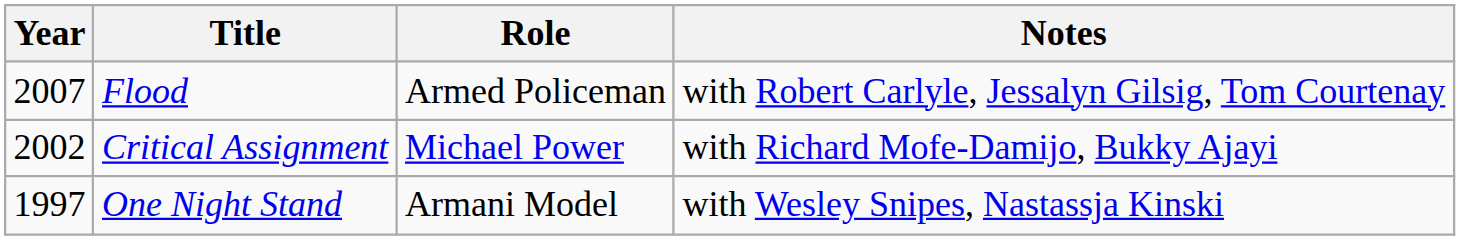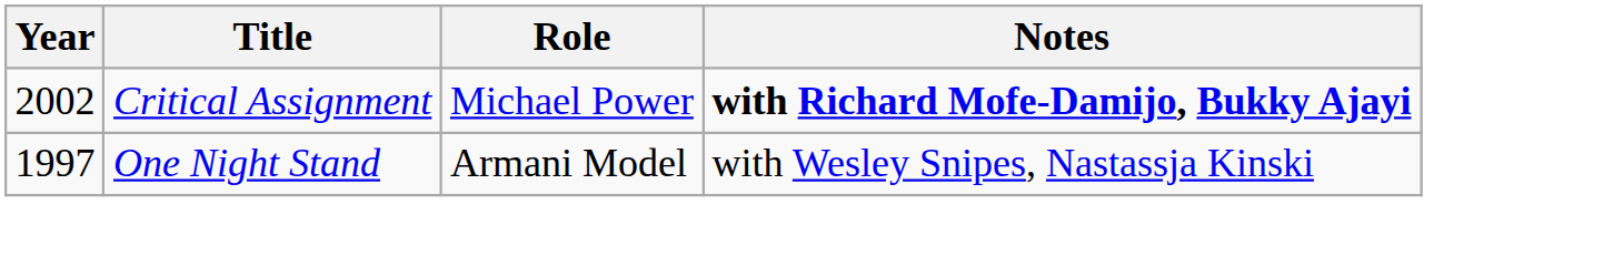 <table class="wikitable sortable">
 <tr>
 <th>Year</th>
 <th>Title</th>
 <th>Role</th>
 <th class="unsortable">Notes</th>
 </tr>
 <tr>
-<td>2007</td>
-<td><em><a href='#'>Flood</a></em></td>
-<td>Armed Policeman</td>
-<td>with <a href='#'>Robert Carlyle</a>, <a href='#'>Jessalyn Gilsig</a>, <a href='#'>Tom Courtenay</a></td>
-</tr>
-<tr>
 <td>2002</td>
 <td><em><a href='#'>Critical Assignment</a></em></td>
 <td><a href='#'>Michael Power</a></td>
-<td>with <a href='#'>Richard Mofe-Damijo</a>, <a href='#'>Bukky Ajayi</a></td>
+<td><strong>with <a href='#'>Richard Mofe-Damijo</a>, <a href='#'>Bukky Ajayi</a></strong></td>
 </tr>
 <tr>
 <td>1997</td>
 <td><em><a href='#'>One Night Stand</a></em></td>
 <td>Armani Model</td>
 <td>with <a href='#'>Wesley Snipes</a>, <a href='#'>Nastassja Kinski</a></td>
 </tr>
 </table>
